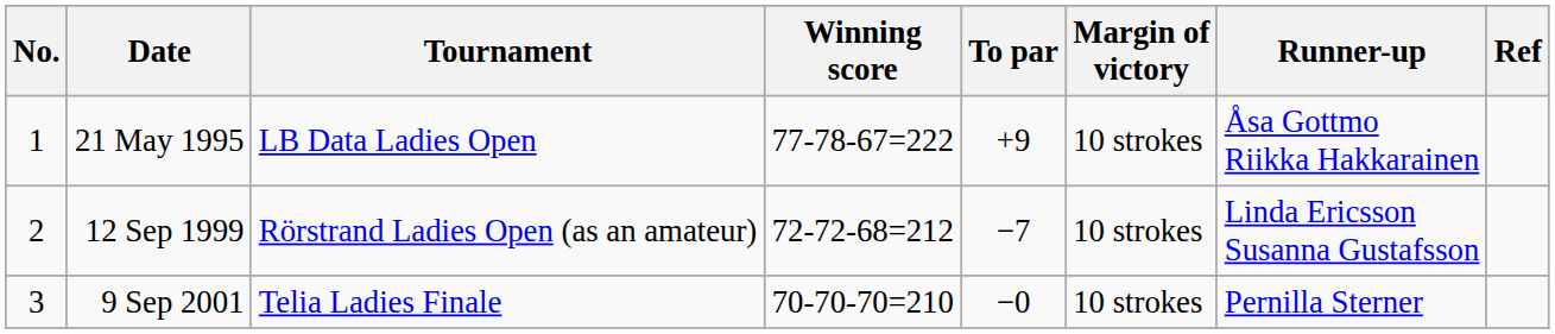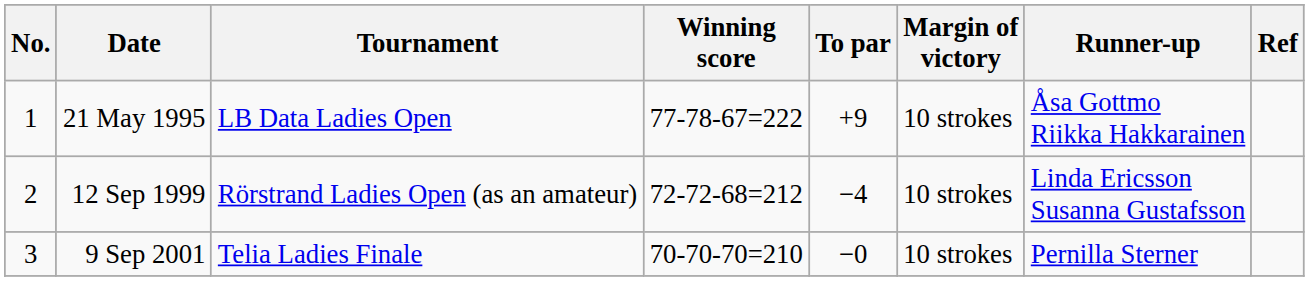 <table class="wikitable" style="font-size:95%;">
 <tr>
 <th>No.</th>
 <th>Date</th>
 <th>Tournament</th>
 <th>Winning<br>score</th>
 <th>To par</th>
 <th>Margin of<br>victory</th>
 <th>Runner-up</th>
 <th>Ref</th>
 </tr>
 <tr>
 <td align=center>1</td>
 <td align=right>21 May 1995</td>
 <td><a href='#'>LB Data Ladies Open</a></td>
 <td align=right>77-78-67=222</td>
 <td align=center>+9</td>
 <td>10 strokes</td>
 <td> <a href='#'>Åsa Gottmo</a><br> <a href='#'>Riikka Hakkarainen</a></td>
 <td></td>
 </tr>
 <tr>
 <td align=center>2</td>
 <td align=right>12 Sep 1999</td>
 <td><a href='#'>Rörstrand Ladies Open</a> (as an amateur)</td>
 <td align=right>72-72-68=212</td>
-<td align=center>−7</td>
+<td align=center>−4</td>
 <td>10 strokes</td>
 <td> <a href='#'>Linda Ericsson</a><br> <a href='#'>Susanna Gustafsson</a></td>
 <td></td>
 </tr>
 <tr>
 <td align=center>3</td>
 <td align=right>9 Sep 2001</td>
 <td><a href='#'>Telia Ladies Finale</a></td>
 <td align=right>70-70-70=210</td>
 <td align=center>−0</td>
 <td>10 strokes</td>
 <td> <a href='#'>Pernilla Sterner</a></td>
 <td></td>
 </tr>
 </table>
